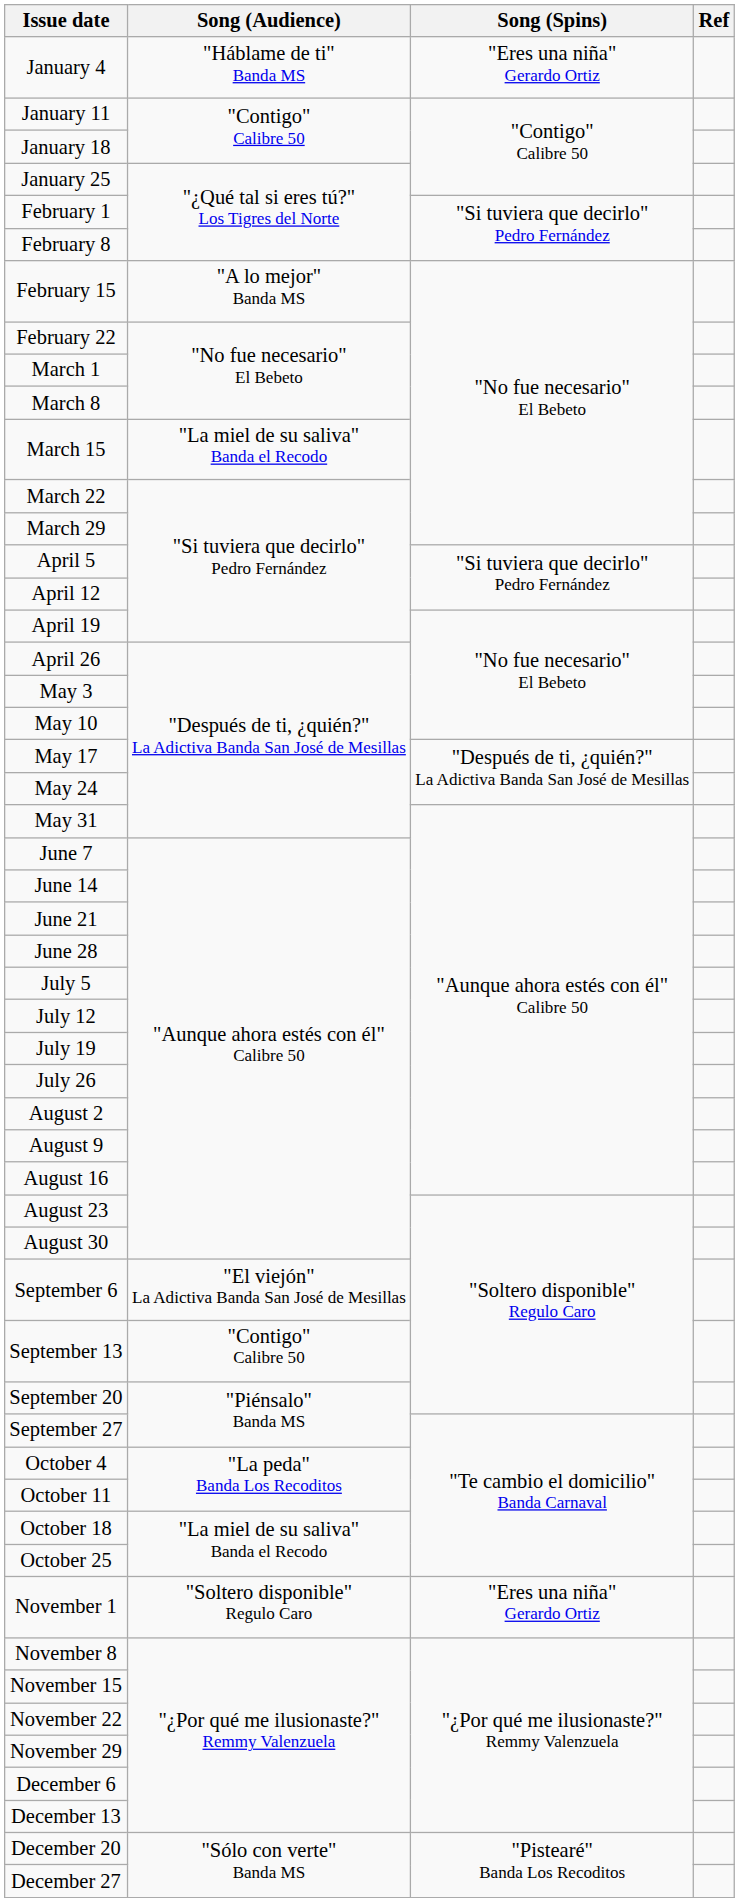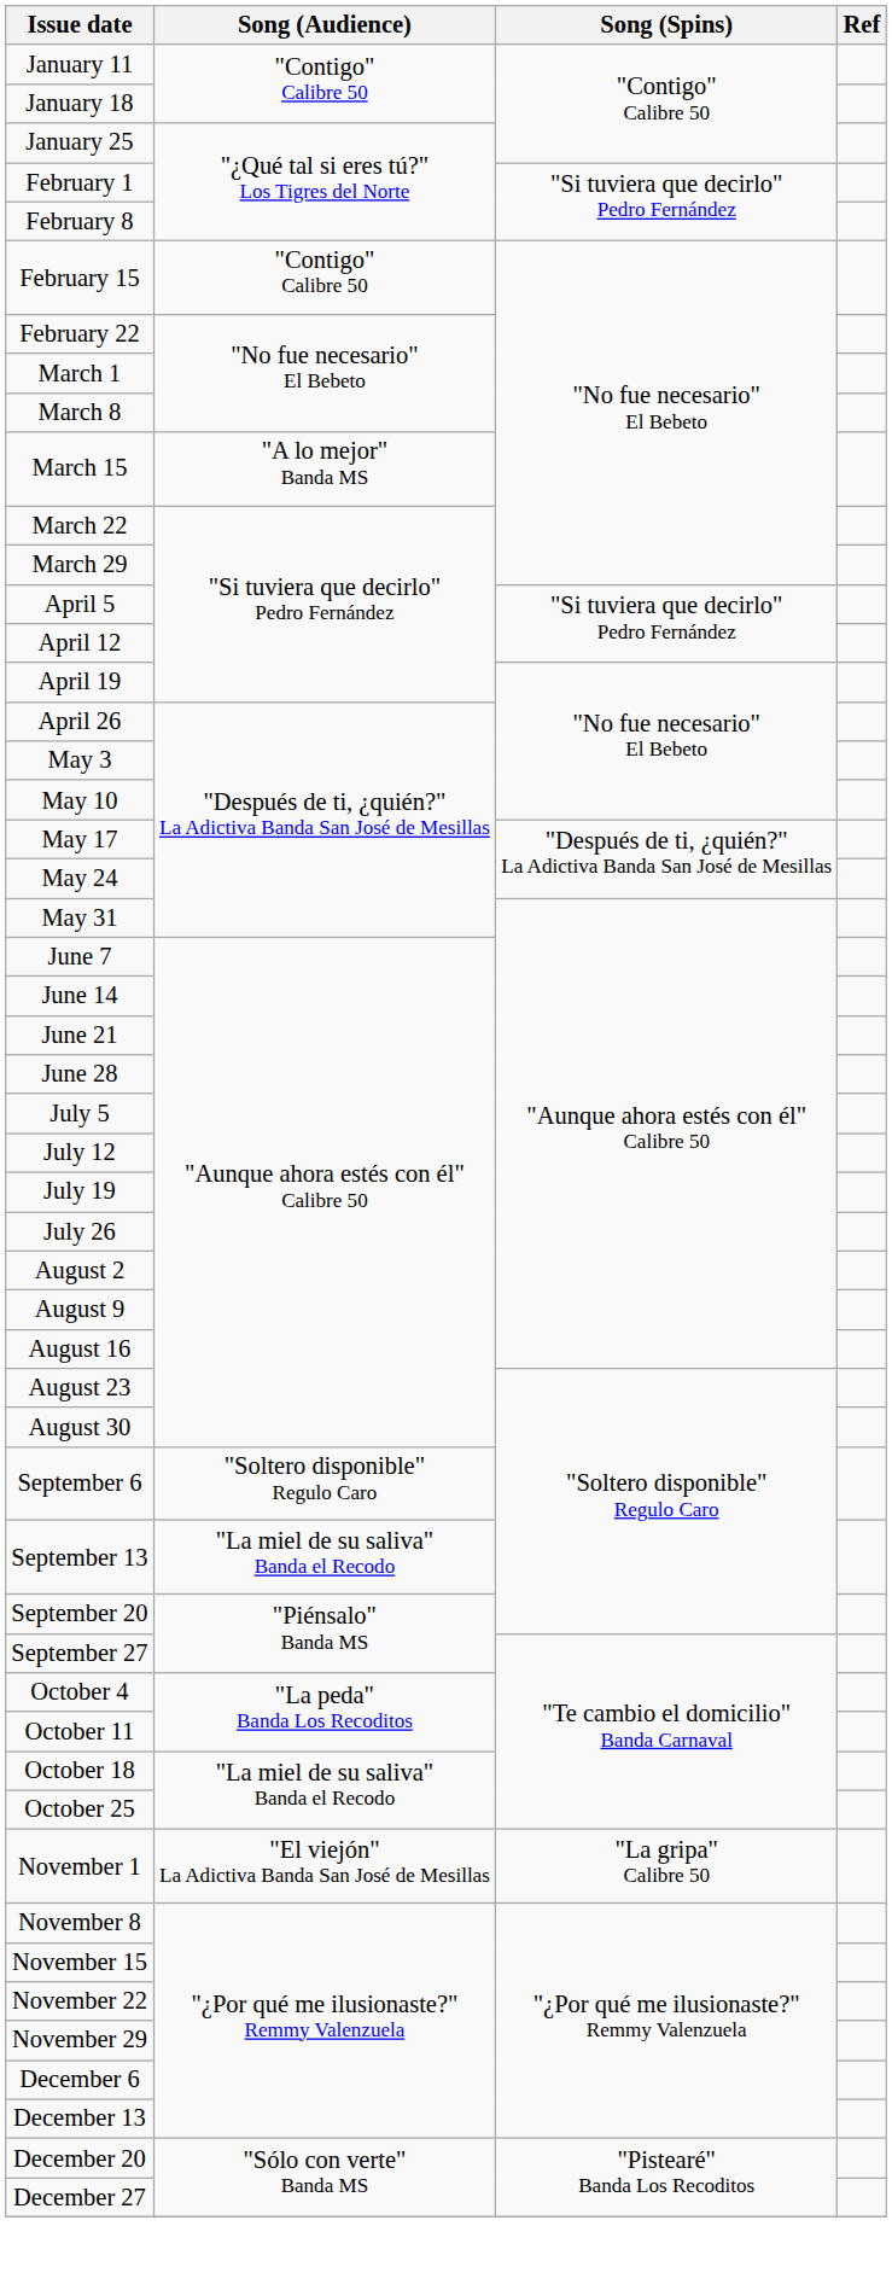 <table class="wikitable" style="text-align: center;">
 <tr>
 <th>Issue date</th>
 <th>Song (Audience)</th>
 <th>Song (Spins)</th>
 <th>Ref</th>
-</tr>
-<tr>
-<td>January 4</td>
-<td>"Háblame de ti"<br><sup><a href='#'>Banda MS</a></sup></td>
-<td>"Eres una niña"<br><sup><a href='#'>Gerardo Ortiz</a></sup></td>
-<td></td>
 </tr>
 <tr>
 <td>January 11</td>
 <td rowspan="2">"Contigo"<br><sup><a href='#'>Calibre 50</a></sup></td>
 <td rowspan="3">"Contigo"<br><sup>Calibre 50</sup></td>
 <td></td>
 </tr>
 <tr>
 <td>January 18</td>
 <td></td>
 </tr>
 <tr>
 <td>January 25</td>
 <td rowspan="3">"¿Qué tal si eres tú?"<br><sup><a href='#'>Los Tigres del Norte</a></sup></td>
 <td></td>
 </tr>
 <tr>
 <td>February 1</td>
 <td rowspan="2">"Si tuviera que decirlo"<br><sup><a href='#'>Pedro Fernández</a></sup></td>
 <td></td>
 </tr>
 <tr>
 <td>February 8</td>
 <td></td>
 </tr>
 <tr>
 <td>February 15</td>
-<td rowspan="1">"A lo mejor"<br><sup>Banda MS</sup></td>
+<td rowspan="1">"Contigo"<br><sup>Calibre 50</sup></td>
 <td rowspan="7">"No fue necesario"<br><sup>El Bebeto</sup></td>
 <td></td>
 </tr>
 <tr>
 <td>February 22</td>
 <td rowspan="3">"No fue necesario"<br><sup>El Bebeto</sup></td>
 <td></td>
 </tr>
 <tr>
 <td>March 1</td>
 <td></td>
 </tr>
 <tr>
 <td>March 8</td>
 <td></td>
 </tr>
 <tr>
 <td>March 15</td>
-<td rowspan="1">"La miel de su saliva"<br><sup><a href='#'>Banda el Recodo</a></sup></td>
+<td rowspan="1">"A lo mejor"<br><sup>Banda MS</sup></td>
 <td></td>
 </tr>
 <tr>
 <td>March 22</td>
 <td rowspan="5">"Si tuviera que decirlo"<br><sup>Pedro Fernández</sup></td>
 <td></td>
 </tr>
 <tr>
 <td>March 29</td>
 <td></td>
 </tr>
 <tr>
 <td>April 5</td>
 <td rowspan="2">"Si tuviera que decirlo"<br><sup>Pedro Fernández</sup></td>
 <td></td>
 </tr>
 <tr>
 <td>April 12</td>
 <td></td>
 </tr>
 <tr>
 <td>April 19</td>
 <td rowspan="4">"No fue necesario"<br><sup>El Bebeto</sup></td>
 <td></td>
 </tr>
 <tr>
 <td>April 26</td>
 <td rowspan="6">"Después de ti, ¿quién?"<br><sup><a href='#'>La Adictiva Banda San José de Mesillas</a></sup></td>
 <td></td>
 </tr>
 <tr>
 <td>May 3</td>
 <td></td>
 </tr>
 <tr>
 <td>May 10</td>
 <td></td>
 </tr>
 <tr>
 <td>May 17</td>
 <td rowspan="2">"Después de ti, ¿quién?"<br><sup>La Adictiva Banda San José de Mesillas</sup></td>
 <td></td>
 </tr>
 <tr>
 <td>May 24</td>
 <td></td>
 </tr>
 <tr>
 <td>May 31</td>
 <td rowspan="12">"Aunque ahora estés con él"<br><sup>Calibre 50</sup></td>
 <td></td>
 </tr>
 <tr>
 <td>June 7</td>
 <td rowspan="13">"Aunque ahora estés con él"<br><sup>Calibre 50</sup></td>
 <td></td>
 </tr>
 <tr>
 <td>June 14</td>
 <td></td>
 </tr>
 <tr>
 <td>June 21</td>
 <td></td>
 </tr>
 <tr>
 <td>June 28</td>
 <td></td>
 </tr>
 <tr>
 <td>July 5</td>
 <td></td>
 </tr>
 <tr>
 <td>July 12</td>
 <td></td>
 </tr>
 <tr>
 <td>July 19</td>
 <td></td>
 </tr>
 <tr>
 <td>July 26</td>
 <td></td>
 </tr>
 <tr>
 <td>August 2</td>
 <td></td>
 </tr>
 <tr>
 <td>August 9</td>
 <td></td>
 </tr>
 <tr>
 <td>August 16</td>
 <td></td>
 </tr>
 <tr>
 <td>August 23</td>
 <td rowspan="5">"Soltero disponible"<br><sup><a href='#'>Regulo Caro</a></sup></td>
 <td></td>
 </tr>
 <tr>
 <td>August 30</td>
 <td></td>
 </tr>
 <tr>
 <td>September 6</td>
-<td rowspan="1">"El viejón"<br><sup>La Adictiva Banda San José de Mesillas</sup></td>
+<td rowspan="1">"Soltero disponible"<br><sup>Regulo Caro</sup></td>
 <td></td>
 </tr>
 <tr>
 <td>September 13</td>
-<td rowspan="1">"Contigo"<br><sup>Calibre 50</sup></td>
+<td rowspan="1">"La miel de su saliva"<br><sup><a href='#'>Banda el Recodo</a></sup></td>
 <td></td>
 </tr>
 <tr>
 <td>September 20</td>
 <td rowspan="2">"Piénsalo"<br><sup>Banda MS</sup></td>
 <td></td>
 </tr>
 <tr>
 <td>September 27</td>
 <td rowspan="5">"Te cambio el domicilio"<br><sup><a href='#'>Banda Carnaval</a></sup></td>
 <td></td>
 </tr>
 <tr>
 <td>October 4</td>
 <td rowspan="2">"La peda"<br><sup><a href='#'>Banda Los Recoditos</a></sup></td>
 <td></td>
 </tr>
 <tr>
 <td>October 11</td>
 <td></td>
 </tr>
 <tr>
 <td>October 18</td>
 <td rowspan="2">"La miel de su saliva"<br><sup>Banda el Recodo</sup></td>
 <td></td>
 </tr>
 <tr>
 <td>October 25</td>
 <td></td>
 </tr>
 <tr>
 <td>November 1</td>
-<td rowspan="1">"Soltero disponible"<br><sup>Regulo Caro</sup></td>
-<td>"Eres una niña"<br><sup><a href='#'>Gerardo Ortiz</a></sup></td>
+<td rowspan="1">"El viejón"<br><sup>La Adictiva Banda San José de Mesillas</sup></td>
+<td rowspan="1">"La gripa"<br><sup>Calibre 50</sup></td>
 <td></td>
 </tr>
 <tr>
 <td>November 8</td>
 <td rowspan="6">"¿Por qué me ilusionaste?"<br><sup><a href='#'>Remmy Valenzuela</a></sup></td>
 <td rowspan="6">"¿Por qué me ilusionaste?"<br><sup>Remmy Valenzuela</sup></td>
 <td></td>
 </tr>
 <tr>
 <td>November 15</td>
 <td></td>
 </tr>
 <tr>
 <td>November 22</td>
 <td></td>
 </tr>
 <tr>
 <td>November 29</td>
 <td></td>
 </tr>
 <tr>
 <td>December 6</td>
 <td></td>
 </tr>
 <tr>
 <td>December 13</td>
 <td></td>
 </tr>
 <tr>
 <td>December 20</td>
 <td rowspan="2">"Sólo con verte"<br><sup>Banda MS</sup></td>
 <td rowspan="2">"Pistearé"<br><sup>Banda Los Recoditos</sup></td>
 <td></td>
 </tr>
 <tr>
 <td>December 27</td>
 <td></td>
 </tr>
 <tr>
 </tr>
 </table>
